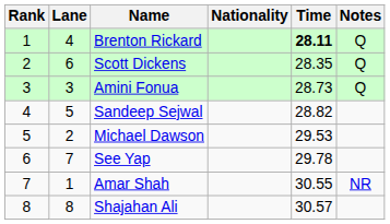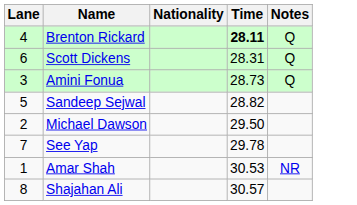 <table class="wikitable sortable" style="text-align:center">
 <tr>
-<th>Rank</th>
 <th>Lane</th>
 <th>Name</th>
 <th>Nationality</th>
 <th>Time</th>
 <th>Notes</th>
 </tr>
 <tr bgcolor=ccffcc>
-<td>1</td>
 <td>4</td>
 <td align=left><a href='#'>Brenton Rickard</a></td>
 <td align=left></td>
 <td><strong>28.11</strong></td>
 <td>Q</td>
 </tr>
 <tr bgcolor=ccffcc>
-<td>2</td>
 <td>6</td>
 <td align=left><a href='#'>Scott Dickens</a></td>
 <td align=left></td>
-<td>28.35</td>
+<td>28.31</td>
 <td>Q</td>
 </tr>
 <tr bgcolor=ccffcc>
-<td>3</td>
 <td>3</td>
 <td align=left><a href='#'>Amini Fonua</a></td>
 <td align=left></td>
 <td>28.73</td>
 <td>Q</td>
 </tr>
 <tr>
-<td>4</td>
 <td>5</td>
 <td align=left><a href='#'>Sandeep Sejwal</a></td>
 <td align=left></td>
 <td>28.82</td>
 <td></td>
 </tr>
 <tr>
-<td>5</td>
 <td>2</td>
 <td align=left><a href='#'>Michael Dawson</a></td>
 <td align=left></td>
-<td>29.53</td>
+<td>29.50</td>
 <td></td>
 </tr>
 <tr>
-<td>6</td>
 <td>7</td>
 <td align=left><a href='#'>See Yap</a></td>
 <td align=left></td>
 <td>29.78</td>
 <td></td>
 </tr>
 <tr>
-<td>7</td>
 <td>1</td>
 <td align=left><a href='#'>Amar Shah</a></td>
 <td align=left></td>
-<td>30.55</td>
+<td>30.53</td>
 <td><a href='#'>NR</a></td>
 </tr>
 <tr>
-<td>8</td>
 <td>8</td>
 <td align=left><a href='#'>Shajahan Ali</a></td>
 <td align=left></td>
 <td>30.57</td>
 <td></td>
 </tr>
 </table>
